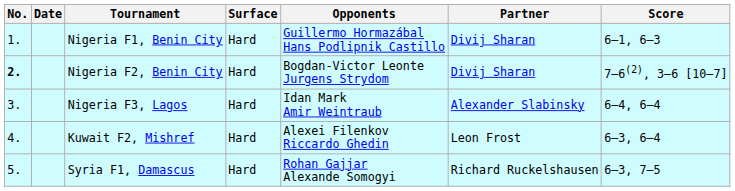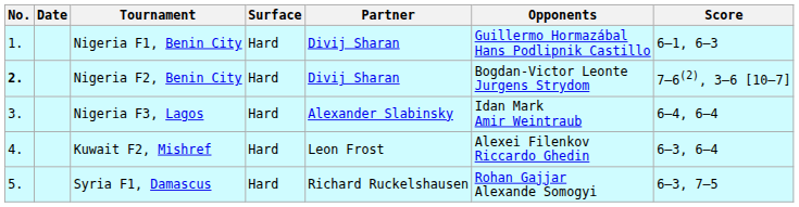 <table class="sortable wikitable">
 <tr>
 <th>No.</th>
 <th>Date</th>
 <th>Tournament</th>
 <th>Surface</th>
+<th>Partner</th>
 <th>Opponents</th>
-<th>Partner</th>
 <th class="unsortable">Score</th>
 </tr>
 <tr style="background:#cffcff;">
 <td>1.</td>
 <td></td>
 <td>Nigeria F1, <a href='#'>Benin City</a></td>
 <td>Hard</td>
+<td> <a href='#'>Divij Sharan</a></td>
 <td> <a href='#'>Guillermo Hormazábal</a> <br>  <a href='#'>Hans Podlipnik Castillo</a></td>
-<td> <a href='#'>Divij Sharan</a></td>
 <td>6–1, 6–3</td>
 </tr>
 <tr style="background:#cffcff;">
 <td><strong>2.</strong></td>
 <td></td>
 <td>Nigeria F2, <a href='#'>Benin City</a></td>
 <td>Hard</td>
+<td> <a href='#'>Divij Sharan</a></td>
 <td> Bogdan-Victor Leonte <br>  <a href='#'>Jurgens Strydom</a></td>
-<td> <a href='#'>Divij Sharan</a></td>
 <td>7–6<sup>(2)</sup>, 3–6 [10–7]</td>
 </tr>
 <tr style="background:#cffcff;">
 <td>3.</td>
 <td></td>
 <td>Nigeria F3, <a href='#'>Lagos</a></td>
 <td>Hard</td>
+<td> <a href='#'>Alexander Slabinsky</a></td>
 <td> Idan Mark <br>  <a href='#'>Amir Weintraub</a></td>
-<td> <a href='#'>Alexander Slabinsky</a></td>
 <td>6–4, 6–4</td>
 </tr>
 <tr style="background:#cffcff;">
 <td>4.</td>
 <td></td>
 <td>Kuwait F2, <a href='#'>Mishref</a></td>
 <td>Hard</td>
+<td> Leon Frost</td>
 <td> Alexei Filenkov <br>  <a href='#'>Riccardo Ghedin</a></td>
-<td> Leon Frost</td>
 <td>6–3, 6–4</td>
 </tr>
 <tr style="background:#cffcff;">
 <td>5.</td>
 <td></td>
 <td>Syria F1, <a href='#'>Damascus</a></td>
 <td>Hard</td>
+<td> Richard Ruckelshausen</td>
 <td> <a href='#'>Rohan Gajjar</a> <br>  Alexande Somogyi</td>
-<td> Richard Ruckelshausen</td>
 <td>6–3, 7–5</td>
 </tr>
 </table>
